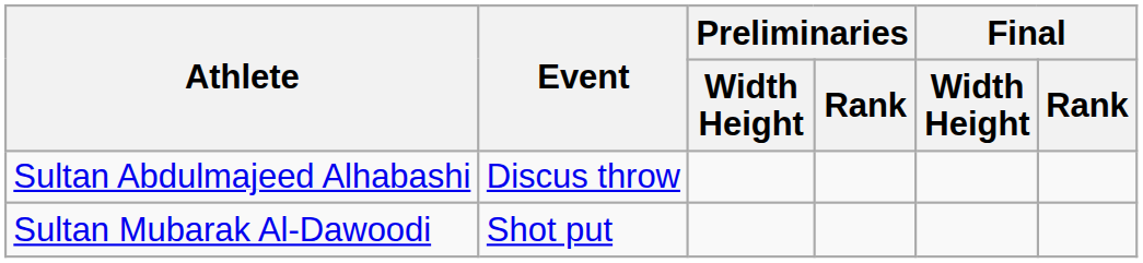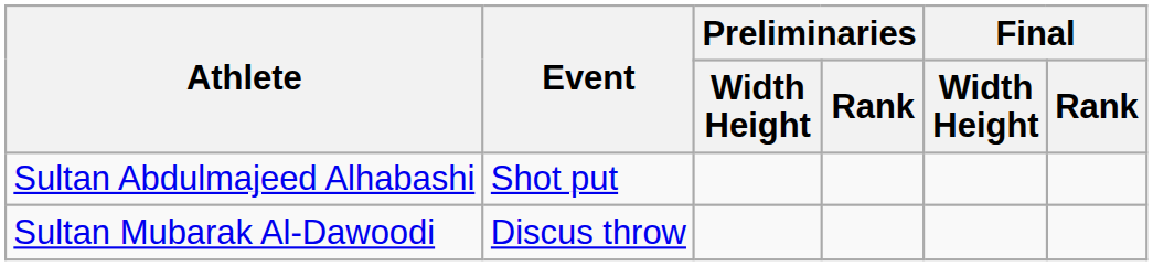 <table class=wikitable style="font-size:90%;">
 <tr>
 <th rowspan="2">Athlete</th>
 <th rowspan="2">Event</th>
 <th colspan="2">Preliminaries</th>
 <th colspan="2">Final</th>
 </tr>
 <tr>
 <th>Width<br>Height</th>
 <th>Rank</th>
 <th>Width<br>Height</th>
 <th>Rank</th>
 </tr>
 <tr style="border-top: single;">
 <td><a href='#'>Sultan Abdulmajeed Alhabashi</a></td>
-<td><a href='#'>Discus throw</a></td>
+<td><a href='#'>Shot put</a></td>
 <td align=center></td>
 <td align=center></td>
 <td align=center></td>
 <td align=center></td>
 </tr>
 <tr style="border-top: single;">
 <td><a href='#'>Sultan Mubarak Al-Dawoodi</a></td>
-<td><a href='#'>Shot put</a></td>
+<td><a href='#'>Discus throw</a></td>
 <td align=center></td>
 <td align=center></td>
 <td align=center></td>
 <td align=center></td>
 </tr>
 </table>
